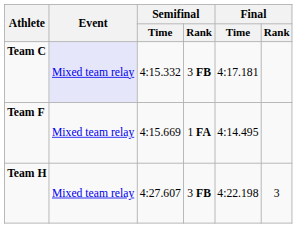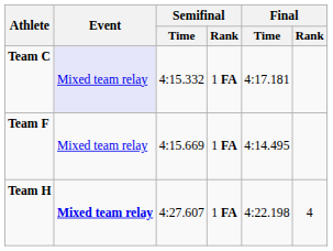 <table class="wikitable" style="font-size:90%">
 <tr>
 <th rowspan=2>Athlete</th>
 <th rowspan=2>Event</th>
 <th colspan=2>Semifinal</th>
 <th colspan=2>Final</th>
 </tr>
 <tr style="font-size:95%">
 <th>Time</th>
 <th>Rank</th>
 <th>Time</th>
 <th>Rank</th>
 </tr>
 <tr align=center>
 <td align=left><strong>Team C</strong><br><br><br><br></td>
 <td align=left style="background: lavender;"><a href='#'>Mixed team relay</a></td>
 <td>4:15.332</td>
-<td>3 <strong>FB</strong></td>
+<td>1 <strong>FA</strong></td>
 <td>4:17.181</td>
 <td></td>
 </tr>
 <tr align=center>
 <td align=left><strong>Team F</strong><br><br><br><br></td>
 <td align=left><a href='#'>Mixed team relay</a></td>
 <td>4:15.669</td>
 <td>1 <strong>FA</strong></td>
 <td>4:14.495</td>
 <td></td>
 </tr>
 <tr align=center>
 <td align=left><strong>Team H</strong><br><br><br><br></td>
-<td align=left><a href='#'>Mixed team relay</a></td>
+<td align=left><strong><a href='#'>Mixed team relay</a></strong></td>
 <td>4:27.607</td>
-<td>3 <strong>FB</strong></td>
+<td>1 <strong>FA</strong></td>
 <td>4:22.198</td>
-<td>3</td>
+<td>4</td>
 </tr>
 </table>
